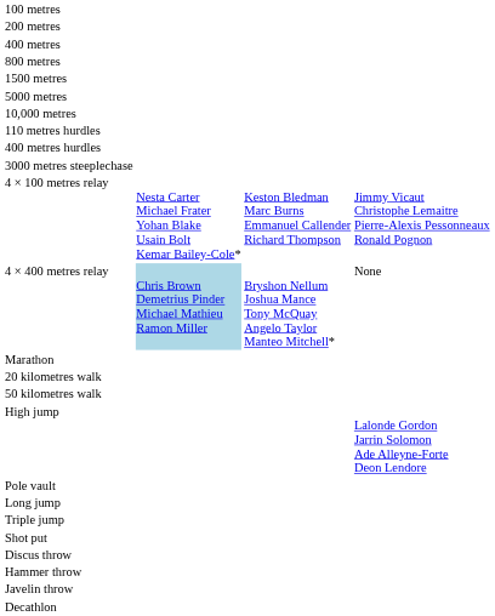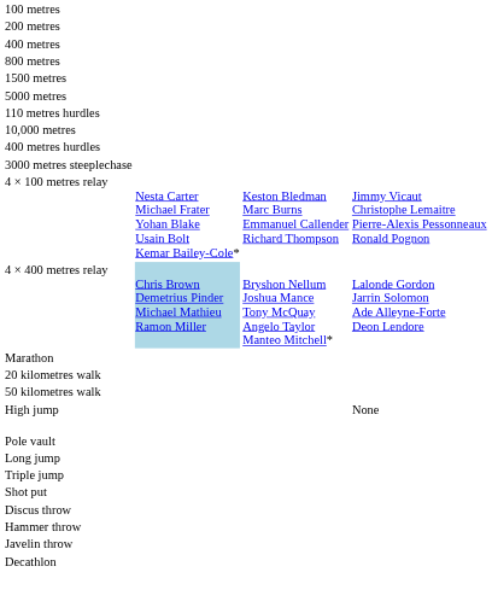 <table>
 <tr>
 <td>100 metres<br></td>
 <td></td>
 <td></td>
 <td></td>
 </tr>
 <tr>
 <td>200 metres<br></td>
 <td></td>
 <td></td>
 <td></td>
 </tr>
 <tr valign="top">
 <td>400 metres<br></td>
 <td></td>
 <td></td>
 <td></td>
 </tr>
 <tr valign="top">
 <td>800 metres<br></td>
 <td></td>
 <td></td>
 <td></td>
 </tr>
 <tr valign="top">
 <td>1500 metres<br></td>
 <td></td>
 <td></td>
 <td></td>
 </tr>
 <tr valign="top">
 <td>5000 metres<br></td>
 <td></td>
 <td></td>
 <td></td>
 </tr>
 <tr valign="top">
-<td>10,000 metres<br></td>
+<td>110 metres hurdles<br></td>
 <td></td>
 <td></td>
 <td></td>
 </tr>
 <tr valign="top">
-<td>110 metres hurdles<br></td>
+<td>10,000 metres<br></td>
 <td></td>
 <td></td>
 <td></td>
 </tr>
 <tr valign="top">
 <td>400 metres hurdles<br></td>
 <td></td>
 <td></td>
 <td></td>
 </tr>
 <tr valign="top">
 <td>3000 metres steeplechase<br></td>
 <td></td>
 <td></td>
 <td></td>
 </tr>
 <tr valign="top">
 <td>4 × 100 metres relay<br></td>
 <td><br> <a href='#'>Nesta Carter</a><br> <a href='#'>Michael Frater</a><br> <a href='#'>Yohan Blake</a><br> <a href='#'>Usain Bolt</a><br> <a href='#'>Kemar Bailey-Cole</a>*</td>
 <td><br> <a href='#'>Keston Bledman</a><br> <a href='#'>Marc Burns</a><br> <a href='#'>Emmanuel Callender</a><br> <a href='#'>Richard Thompson</a></td>
 <td><br> <a href='#'>Jimmy Vicaut</a><br> <a href='#'>Christophe Lemaitre</a> <br><a href='#'>Pierre-Alexis Pessonneaux</a><br> <a href='#'>Ronald Pognon</a></td>
 </tr>
 <tr valign="top">
 <td>4 × 400 metres relay<br> </td>
 <td style="background: lightblue;"><br> <a href='#'>Chris Brown</a><br> <a href='#'>Demetrius Pinder</a><br> <a href='#'>Michael Mathieu</a><br> <a href='#'>Ramon Miller</a></td>
 <td><br> <a href='#'>Bryshon Nellum</a><br> <a href='#'>Joshua Mance</a><br> <a href='#'>Tony McQuay</a><br> <a href='#'>Angelo Taylor</a><br> <a href='#'>Manteo Mitchell</a>*</td>
-<td>None </td>
+<td><br> <a href='#'>Lalonde Gordon</a><br> <a href='#'>Jarrin Solomon</a><br> <a href='#'>Ade Alleyne-Forte</a><br> <a href='#'>Deon Lendore</a></td>
 </tr>
 <tr valign="top">
 <td>Marathon<br></td>
 <td></td>
 <td></td>
 <td></td>
 </tr>
 <tr valign="top">
 <td>20 kilometres walk<br></td>
 <td></td>
 <td></td>
 <td></td>
 </tr>
 <tr valign="top">
 <td>50 kilometres walk<br></td>
 <td></td>
 <td></td>
 <td></td>
 </tr>
 <tr valign="top">
 <td>High jump<br></td>
 <td></td>
 <td><br><br></td>
-<td><br> <a href='#'>Lalonde Gordon</a><br> <a href='#'>Jarrin Solomon</a><br> <a href='#'>Ade Alleyne-Forte</a><br> <a href='#'>Deon Lendore</a></td>
+<td>None </td>
 </tr>
 <tr align="top">
 <td>Pole vault<br></td>
 <td></td>
 <td></td>
 <td></td>
 </tr>
 <tr align="top">
 <td>Long jump<br></td>
 <td></td>
 <td></td>
 <td></td>
 </tr>
 <tr align="top">
 <td>Triple jump<br></td>
 <td></td>
 <td></td>
 <td></td>
 </tr>
 <tr align="top">
 <td>Shot put<br></td>
 <td></td>
 <td></td>
 <td></td>
 </tr>
 <tr align="top">
 <td>Discus throw<br></td>
 <td></td>
 <td></td>
 <td></td>
 </tr>
 <tr align="top">
 <td>Hammer throw<br></td>
 <td></td>
 <td></td>
 <td></td>
 </tr>
 <tr align="top">
 <td>Javelin throw<br></td>
 <td></td>
 <td></td>
 <td></td>
 </tr>
 <tr align="top">
 <td>Decathlon<br></td>
 <td></td>
 <td></td>
 <td></td>
 </tr>
 </table>
